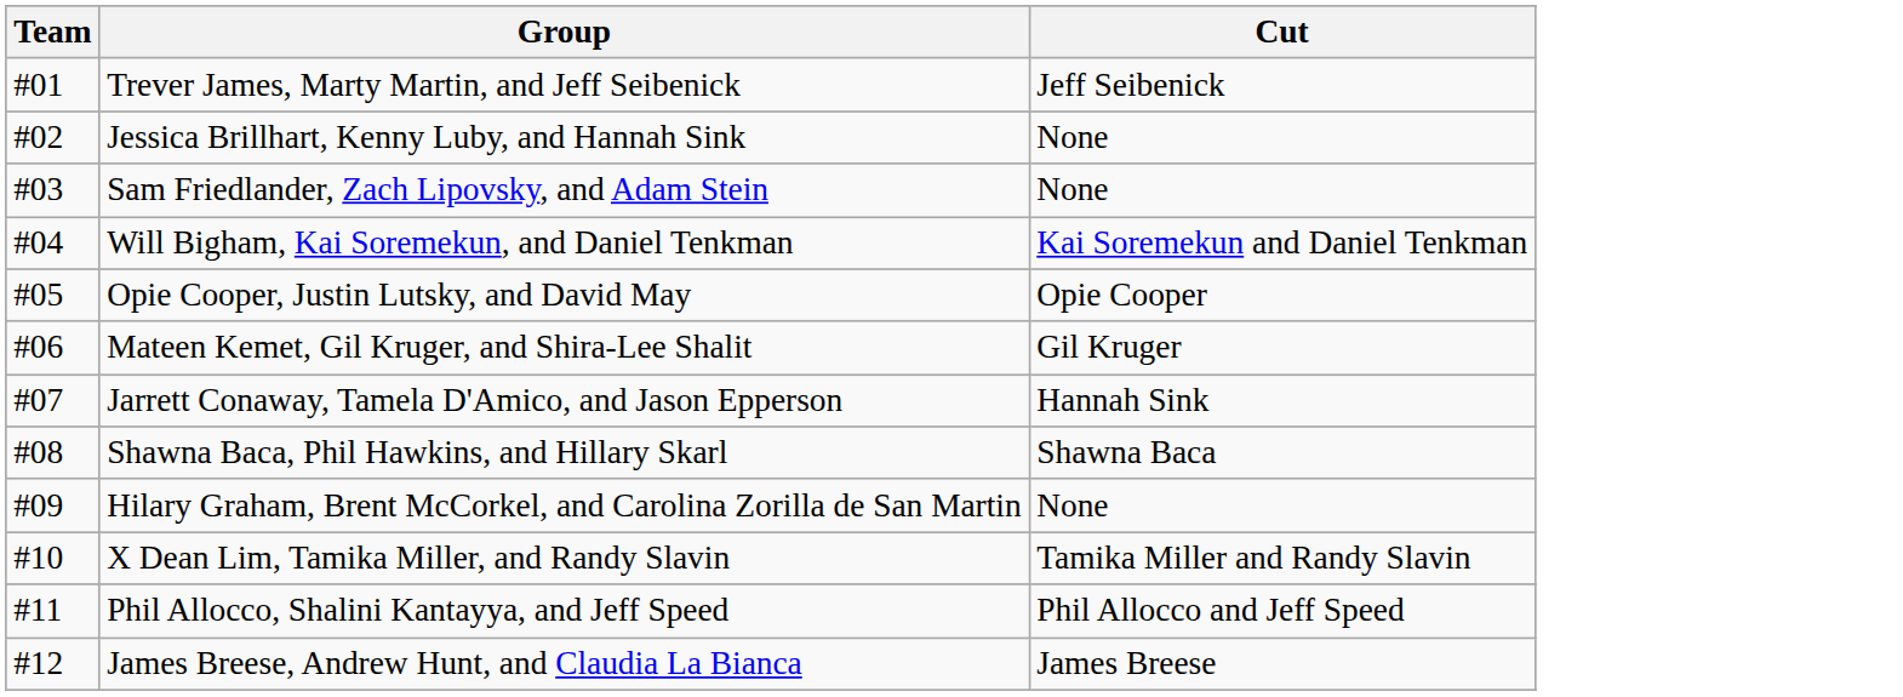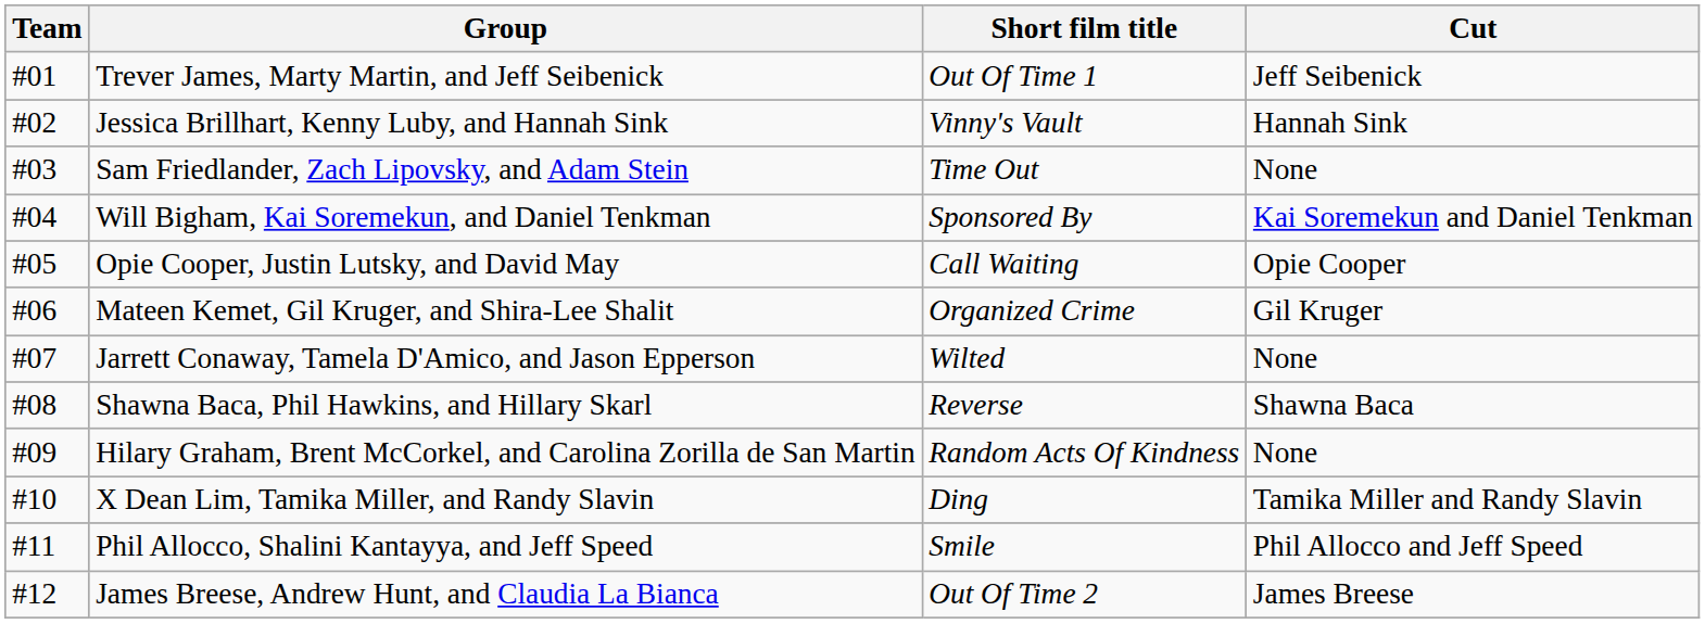 <table class="wikitable">
 <tr>
 <th>Team</th>
 <th>Group</th>
+<th>Short film title</th>
 <th>Cut</th>
 </tr>
 <tr>
 <td>#01</td>
 <td>Trever James, Marty Martin, and Jeff Seibenick</td>
+<td><em>Out Of Time 1</em></td>
 <td>Jeff Seibenick</td>
 </tr>
 <tr>
 <td>#02</td>
 <td>Jessica Brillhart, Kenny Luby, and Hannah Sink</td>
-<td>None</td>
+<td><em>Vinny's Vault</em></td>
+<td>Hannah Sink</td>
 </tr>
 <tr>
 <td>#03</td>
 <td>Sam Friedlander, <a href='#'>Zach Lipovsky</a>, and <a href='#'>Adam Stein</a></td>
+<td><em>Time Out</em></td>
 <td>None</td>
 </tr>
 <tr>
 <td>#04</td>
 <td>Will Bigham, <a href='#'>Kai Soremekun</a>, and Daniel Tenkman</td>
+<td><em>Sponsored By</em></td>
 <td><a href='#'>Kai Soremekun</a> and Daniel Tenkman</td>
 </tr>
 <tr>
 <td>#05</td>
 <td>Opie Cooper, Justin Lutsky, and David May</td>
+<td><em>Call Waiting</em></td>
 <td>Opie Cooper</td>
 </tr>
 <tr>
 <td>#06</td>
 <td>Mateen Kemet, Gil Kruger, and Shira-Lee Shalit</td>
+<td><em>Organized Crime</em></td>
 <td>Gil Kruger</td>
 </tr>
 <tr>
 <td>#07</td>
 <td>Jarrett Conaway, Tamela D'Amico, and Jason Epperson</td>
-<td>Hannah Sink</td>
+<td><em>Wilted</em></td>
+<td>None</td>
 </tr>
 <tr>
 <td>#08</td>
 <td>Shawna Baca, Phil Hawkins, and Hillary Skarl</td>
+<td><em>Reverse</em></td>
 <td>Shawna Baca</td>
 </tr>
 <tr>
 <td>#09</td>
 <td>Hilary Graham, Brent McCorkel, and Carolina Zorilla de San Martin</td>
+<td><em>Random Acts Of Kindness</em></td>
 <td>None</td>
 </tr>
 <tr>
 <td>#10</td>
 <td>X Dean Lim, Tamika Miller, and Randy Slavin</td>
+<td><em>Ding</em></td>
 <td>Tamika Miller and Randy Slavin</td>
 </tr>
 <tr>
 <td>#11</td>
 <td>Phil Allocco, Shalini Kantayya, and Jeff Speed</td>
+<td><em>Smile</em></td>
 <td>Phil Allocco and Jeff Speed</td>
 </tr>
 <tr>
 <td>#12</td>
 <td>James Breese, Andrew Hunt, and <a href='#'>Claudia La Bianca</a></td>
+<td><em>Out Of Time 2</em></td>
 <td>James Breese</td>
 </tr>
 </table>
